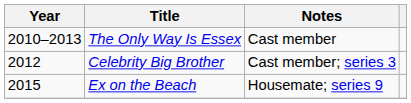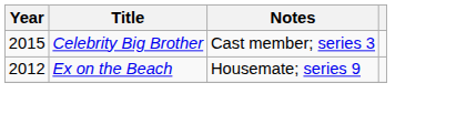 <table class="wikitable">
 <tr>
 <th>Year</th>
 <th>Title</th>
 <th>Notes</th>
 <th></th>
 </tr>
 <tr>
-<td>2010–2013</td>
-<td><em><a href='#'>The Only Way Is Essex</a></em></td>
-<td>Cast member</td>
-<td align="center"></td>
-</tr>
-<tr>
-<td>2012</td>
+<td>2015</td>
 <td><em><a href='#'>Celebrity Big Brother</a></em></td>
 <td>Cast member; <a href='#'>series 3</a></td>
 <td align="center"></td>
 </tr>
 <tr>
-<td>2015</td>
+<td>2012</td>
 <td><em><a href='#'>Ex on the Beach</a></em></td>
 <td>Housemate; <a href='#'>series 9</a></td>
 <td align="center"></td>
 </tr>
 <tr>
 </tr>
 </table>
